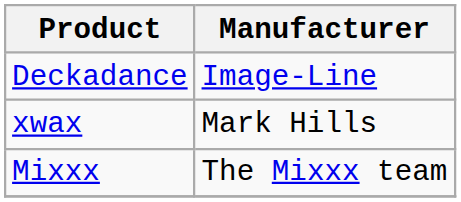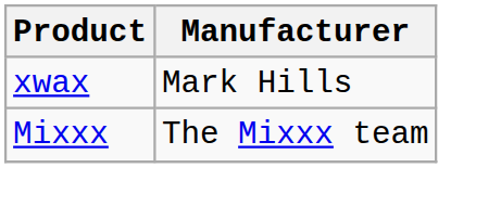 <table class="wikitable sortable">
 <tr>
 <th>Product</th>
 <th>Manufacturer</th>
-</tr>
-<tr>
-<td><a href='#'>Deckadance</a></td>
-<td><a href='#'>Image-Line</a></td>
 </tr>
 <tr>
 <td><a href='#'>xwax</a></td>
 <td>Mark Hills</td>
 </tr>
 <tr>
 <td><a href='#'>Mixxx</a></td>
 <td>The <a href='#'>Mixxx</a> team</td>
 </tr>
 <tr>
 </tr>
 </table>
